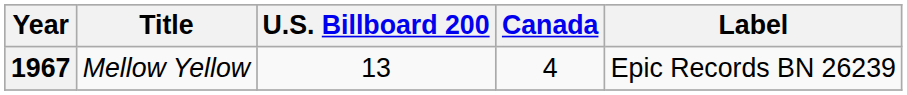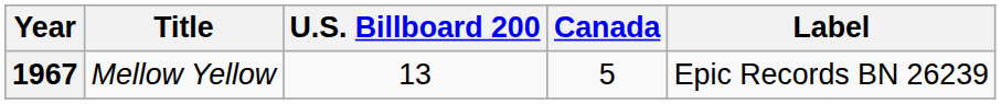 <table class="wikitable sortable">
 <tr>
 <th>Year</th>
 <th>Title</th>
 <th>U.S. <a href='#'>Billboard 200</a></th>
 <th><a href='#'>Canada</a></th>
 <th>Label</th>
 </tr>
 <tr>
 <th>1967</th>
 <td><em>Mellow Yellow</em></td>
 <td align=center>13</td>
-<td align=center>4</td>
+<td align=center>5</td>
 <td>Epic Records BN 26239</td>
 </tr>
 </table>
